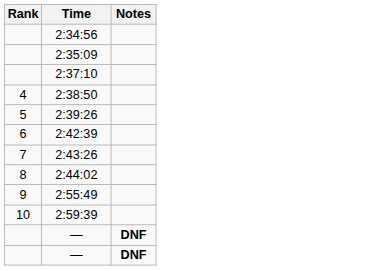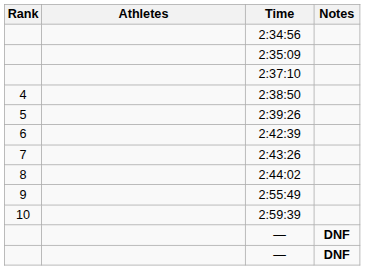 <table class="wikitable sortable" style="text-align:center;">
 <tr>
 <th width=40>Rank</th>
+<th width=250>Athletes</th>
 <th width=80>Time</th>
 <th width=50>Notes</th>
 </tr>
 <tr>
 <td></td>
+<td align=left></td>
 <td>2:34:56</td>
 <td></td>
 </tr>
 <tr>
 <td></td>
+<td align=left></td>
 <td>2:35:09</td>
 <td></td>
 </tr>
 <tr>
 <td></td>
+<td align=left></td>
 <td>2:37:10</td>
 <td></td>
 </tr>
 <tr>
 <td>4</td>
+<td align=left></td>
 <td>2:38:50</td>
 <td></td>
 </tr>
 <tr>
 <td>5</td>
+<td align=left></td>
 <td>2:39:26</td>
 <td></td>
 </tr>
 <tr>
 <td>6</td>
+<td align=left></td>
 <td>2:42:39</td>
 <td></td>
 </tr>
 <tr>
 <td>7</td>
+<td align=left></td>
 <td>2:43:26</td>
 <td></td>
 </tr>
 <tr>
 <td>8</td>
+<td align=left></td>
 <td>2:44:02</td>
 <td></td>
 </tr>
 <tr>
 <td>9</td>
+<td align=left></td>
 <td>2:55:49</td>
 <td></td>
 </tr>
 <tr>
 <td>10</td>
+<td align=left></td>
 <td>2:59:39</td>
 <td></td>
 </tr>
 <tr>
 <td></td>
+<td align=left></td>
 <td>—</td>
 <td><strong>DNF</strong></td>
 </tr>
 <tr>
 <td></td>
+<td align=left></td>
 <td>—</td>
 <td><strong>DNF</strong></td>
 </tr>
 </table>
